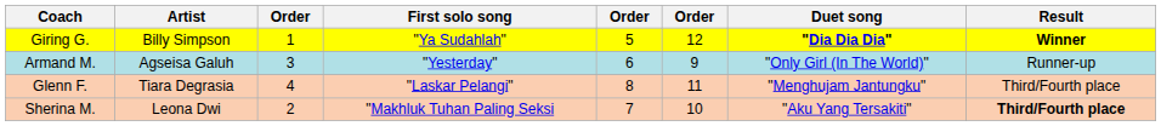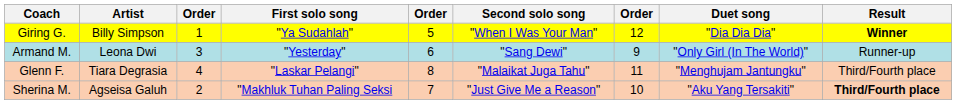 <table class="wikitable" style="text-align:center; width:100%;">
 <tr>
 <th>Coach</th>
 <th>Artist</th>
 <th>Order</th>
 <th>First solo song</th>
 <th>Order</th>
+<th>Second solo song</th>
 <th>Order</th>
 <th>Duet song</th>
 <th>Result</th>
 </tr>
 <tr style="background:yellow;">
 <td>Giring G.</td>
 <td>Billy Simpson</td>
 <td>1</td>
 <td>"<a href='#'>Ya Sudahlah</a>"</td>
 <td>5</td>
+<td>"<a href='#'>When I Was Your Man</a>"</td>
 <td>12</td>
-<td><strong>"<a href='#'>Dia Dia Dia</a>"</strong></td>
+<td>"<a href='#'>Dia Dia Dia</a>"</td>
 <td><strong>Winner</strong></td>
 </tr>
 <tr style="background:#B0E0E6;">
 <td>Armand M.</td>
-<td>Agseisa Galuh</td>
+<td>Leona Dwi</td>
 <td>3</td>
 <td>"<a href='#'>Yesterday</a>"</td>
 <td>6</td>
+<td>"<a href='#'>Sang Dewi</a>"</td>
 <td>9</td>
 <td>"<a href='#'>Only Girl (In The World)</a>"</td>
 <td>Runner-up</td>
 </tr>
 <tr style="background:#FBCEB1;">
 <td>Glenn F.</td>
 <td>Tiara Degrasia</td>
 <td>4</td>
 <td>"<a href='#'>Laskar Pelangi</a>"</td>
 <td>8</td>
+<td>"<a href='#'>Malaikat Juga Tahu</a>"</td>
 <td>11</td>
 <td>"<a href='#'>Menghujam Jantungku</a>"</td>
 <td>Third/Fourth place</td>
 </tr>
 <tr style="background:#FBCEB1;">
 <td>Sherina M.</td>
-<td>Leona Dwi</td>
+<td>Agseisa Galuh</td>
 <td>2</td>
 <td>"<a href='#'>Makhluk Tuhan Paling Seksi</a></td>
 <td>7</td>
+<td>"<a href='#'>Just Give Me a Reason</a>"</td>
 <td>10</td>
 <td>"<a href='#'>Aku Yang Tersakiti</a>"</td>
 <td><strong>Third/Fourth place</strong></td>
 </tr>
 </table>
